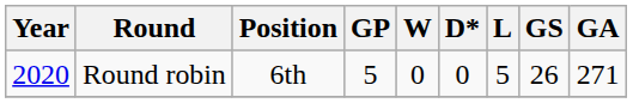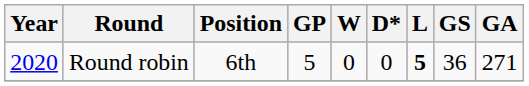 <table class="wikitable" style="text-align: center;">
 <tr>
 <th>Year</th>
 <th>Round</th>
 <th>Position</th>
 <th>GP</th>
 <th>W</th>
 <th>D*</th>
 <th>L</th>
 <th>GS</th>
 <th>GA</th>
 </tr>
 <tr>
 <td> <a href='#'>2020</a></td>
 <td>Round robin</td>
 <td>6th</td>
 <td>5</td>
 <td>0</td>
 <td>0</td>
-<td>5</td>
-<td>26</td>
+<td><strong>5</strong></td>
+<td>36</td>
 <td>271</td>
 </tr>
 <tr>
 </tr>
 </table>
